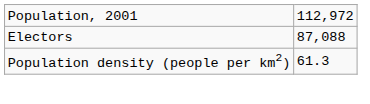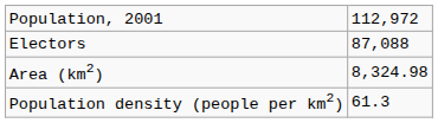 <table class="wikitable">
 <tr>
 <td>Population, 2001</td>
 <td>112,972</td>
 </tr>
 <tr>
 <td>Electors</td>
 <td>87,088</td>
 </tr>
 <tr>
+<td>Area (km<sup>2</sup>)</td>
+<td>8,324.98</td>
+</tr>
+<tr>
 <td>Population density (people per km<sup>2</sup>)</td>
 <td>61.3</td>
 </tr>
 </table>
